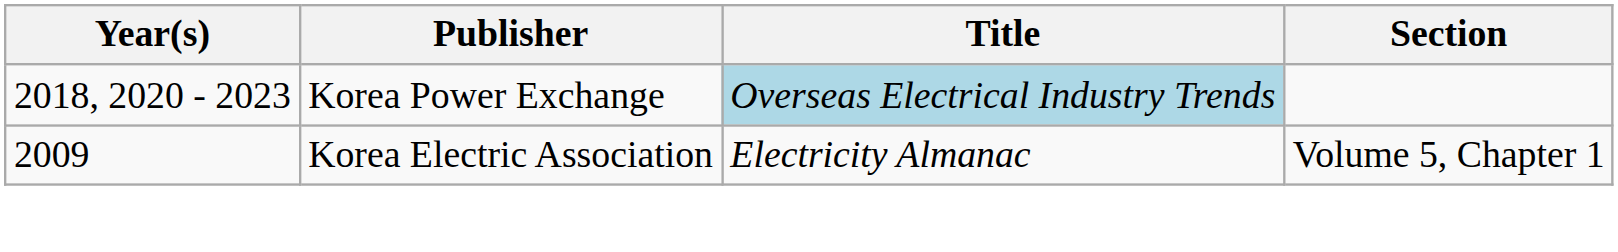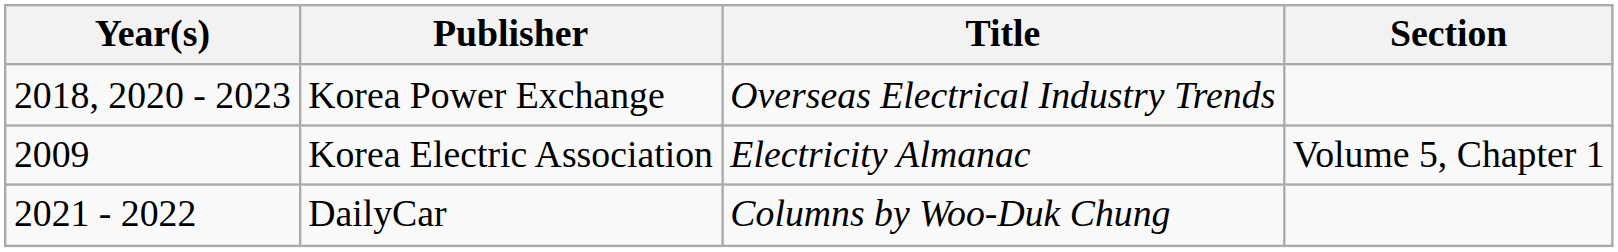 <table class="wikitable">
 <tr>
 <th>Year(s)</th>
 <th>Publisher</th>
 <th>Title</th>
 <th>Section</th>
 </tr>
 <tr>
 <td>2018, 2020 - 2023</td>
 <td>Korea Power Exchange</td>
-<td style="background: lightblue;"><em>Overseas Electrical Industry Trends</em></td>
+<td><em>Overseas Electrical Industry Trends</em></td>
 <td></td>
 </tr>
 <tr>
 <td>2009</td>
 <td>Korea Electric Association</td>
 <td><em>Electricity Almanac</em></td>
 <td>Volume 5, Chapter 1</td>
 </tr>
+<tr>
+<td>2021 - 2022</td>
+<td>DailyCar</td>
+<td><em>Columns by Woo-Duk Chung</em></td>
+<td></td>
+</tr>
 </table>
